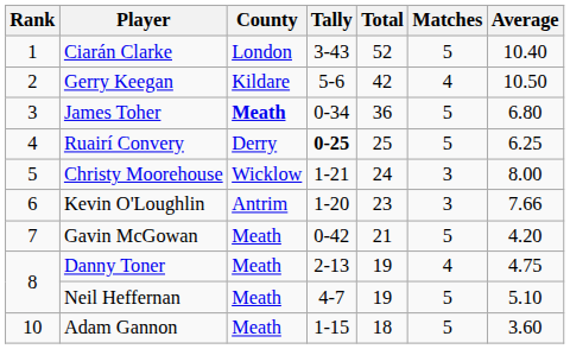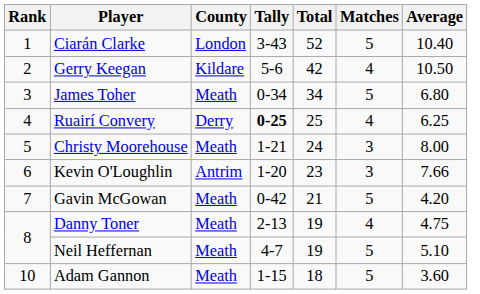 <table class="wikitable">
 <tr>
 <th>Rank</th>
 <th>Player</th>
 <th>County</th>
 <th>Tally</th>
 <th>Total</th>
 <th>Matches</th>
 <th>Average</th>
 </tr>
 <tr>
 <td rowspan=1 align=center>1</td>
 <td><a href='#'>Ciarán Clarke</a></td>
 <td><a href='#'>London</a></td>
 <td align=center>3-43</td>
 <td align=center>52</td>
 <td align=center>5</td>
 <td align=center>10.40</td>
 </tr>
 <tr>
 <td rowspan=1 align=center>2</td>
 <td><a href='#'>Gerry Keegan</a></td>
 <td><a href='#'>Kildare</a></td>
 <td align=center>5-6</td>
 <td align=center>42</td>
 <td align=center>4</td>
 <td align=center>10.50</td>
 </tr>
 <tr>
 <td rowspan=1 align=center>3</td>
 <td><a href='#'>James Toher</a></td>
-<td><strong><a href='#'>Meath</a></strong></td>
+<td><a href='#'>Meath</a></td>
 <td align=center>0-34</td>
-<td align=center>36</td>
+<td align=center>34</td>
 <td align=center>5</td>
 <td align=center>6.80</td>
 </tr>
 <tr>
 <td rowspan=1 align=center>4</td>
 <td><a href='#'>Ruairí Convery</a></td>
 <td><a href='#'>Derry</a></td>
 <td align=center><strong>0-25</strong></td>
 <td align=center>25</td>
-<td align=center>5</td>
+<td align=center>4</td>
 <td align=center>6.25</td>
 </tr>
 <tr>
 <td rowspan=1 align=center>5</td>
 <td><a href='#'>Christy Moorehouse</a></td>
-<td><a href='#'>Wicklow</a></td>
+<td><a href='#'>Meath</a></td>
 <td align=center>1-21</td>
 <td align=center>24</td>
 <td align=center>3</td>
 <td align=center>8.00</td>
 </tr>
 <tr>
 <td rowspan=1 align=center>6</td>
 <td>Kevin O'Loughlin</td>
 <td><a href='#'>Antrim</a></td>
 <td align=center>1-20</td>
 <td align=center>23</td>
 <td align=center>3</td>
 <td align=center>7.66</td>
 </tr>
 <tr>
 <td rowspan=1 align=center>7</td>
 <td>Gavin McGowan</td>
 <td><a href='#'>Meath</a></td>
 <td align=center>0-42</td>
 <td align=center>21</td>
 <td align=center>5</td>
 <td align=center>4.20</td>
 </tr>
 <tr>
 <td rowspan=2 align=center>8</td>
 <td><a href='#'>Danny Toner</a></td>
 <td><a href='#'>Meath</a></td>
 <td align=center>2-13</td>
 <td align=center>19</td>
 <td align=center>4</td>
 <td align=center>4.75</td>
 </tr>
 <tr>
 <td>Neil Heffernan</td>
 <td><a href='#'>Meath</a></td>
 <td align=center>4-7</td>
 <td align=center>19</td>
 <td align=center>5</td>
 <td align=center>5.10</td>
 </tr>
 <tr>
 <td rowspan=1 align=center>10</td>
 <td>Adam Gannon</td>
 <td><a href='#'>Meath</a></td>
 <td align=center>1-15</td>
 <td align=center>18</td>
 <td align=center>5</td>
 <td align=center>3.60</td>
 </tr>
 </table>
